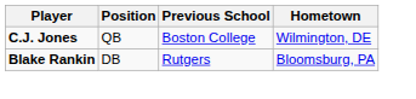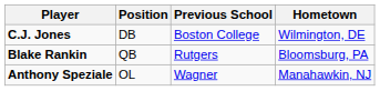 <table class="wikitable">
 <tr>
 <th>Player</th>
 <th>Position</th>
 <th>Previous School</th>
 <th>Hometown</th>
 </tr>
 <tr>
 <td><strong>C.J. Jones</strong></td>
-<td>QB</td>
+<td>DB</td>
 <td><a href='#'>Boston College</a></td>
 <td><a href='#'>Wilmington, DE</a></td>
 </tr>
 <tr>
 <td><strong>Blake Rankin</strong></td>
-<td>DB</td>
+<td>QB</td>
 <td><a href='#'>Rutgers</a></td>
 <td><a href='#'>Bloomsburg, PA</a></td>
 </tr>
+<tr>
+<td><strong>Anthony Speziale</strong></td>
+<td>OL</td>
+<td><a href='#'>Wagner</a></td>
+<td><a href='#'>Manahawkin, NJ</a></td>
+</tr>
 </table>
